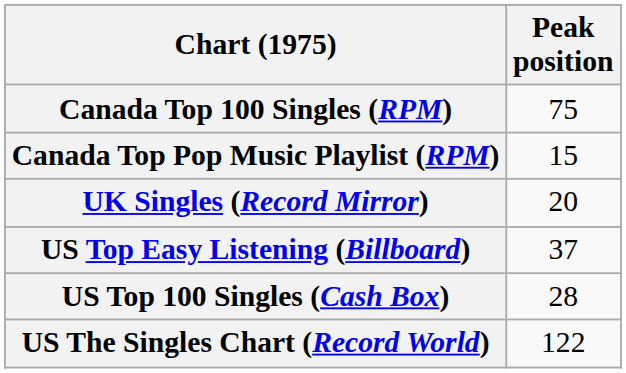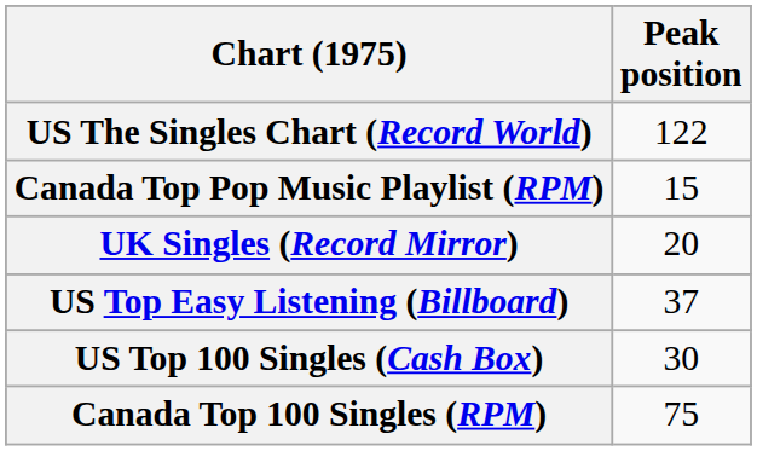 <table class="wikitable sortable plainrowheaders" style="text-align:center">
 <tr>
 <th scope="col">Chart (1975)</th>
 <th scope="col">Peak<br>position</th>
 </tr>
 <tr>
-<th scope="row">Canada Top 100 Singles (<em><a href='#'>RPM</a></em>)</th>
-<td>75</td>
+<th scope="row">US The Singles Chart (<em><a href='#'>Record World</a></em>)</th>
+<td>122</td>
 </tr>
 <tr>
 <th scope="row">Canada Top Pop Music Playlist (<em><a href='#'>RPM</a></em>)</th>
 <td>15</td>
 </tr>
 <tr>
 <th scope="row"><a href='#'>UK Singles</a> (<em><a href='#'>Record Mirror</a></em>)</th>
 <td>20</td>
 </tr>
 <tr>
 <th scope="row">US <a href='#'>Top Easy Listening</a> (<em><a href='#'>Billboard</a></em>)</th>
 <td>37</td>
 </tr>
 <tr>
 <th scope="row">US Top 100 Singles (<em><a href='#'>Cash Box</a></em>)</th>
-<td>28</td>
+<td>30</td>
 </tr>
 <tr>
-<th scope="row">US The Singles Chart (<em><a href='#'>Record World</a></em>)</th>
-<td>122</td>
+<th scope="row">Canada Top 100 Singles (<em><a href='#'>RPM</a></em>)</th>
+<td>75</td>
 </tr>
 </table>
